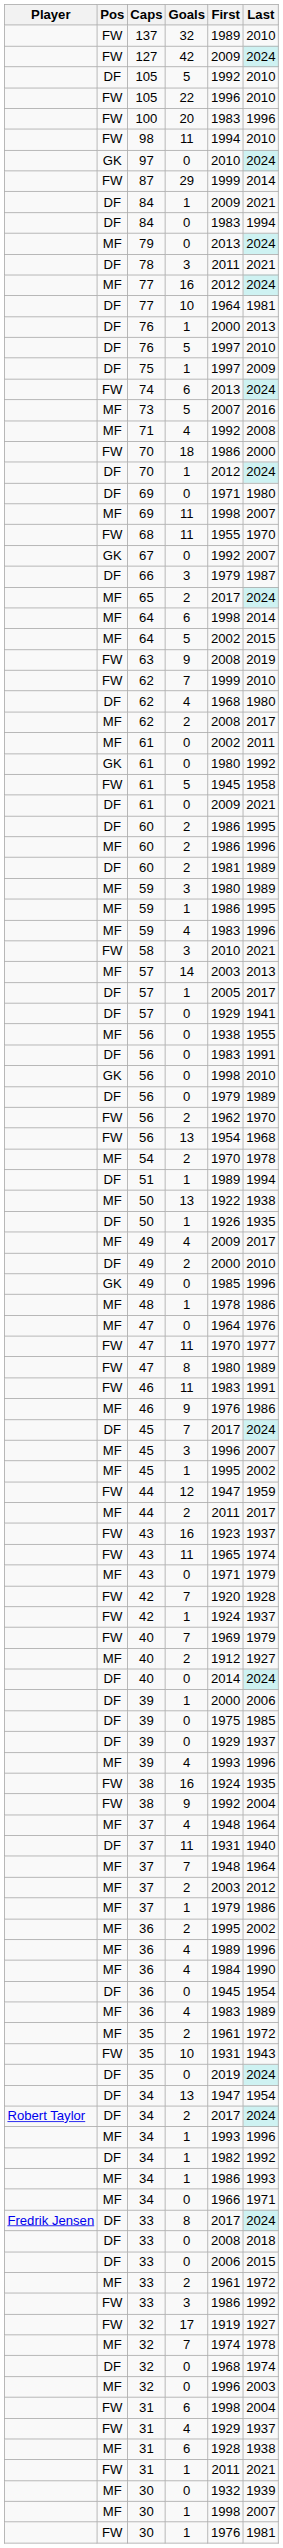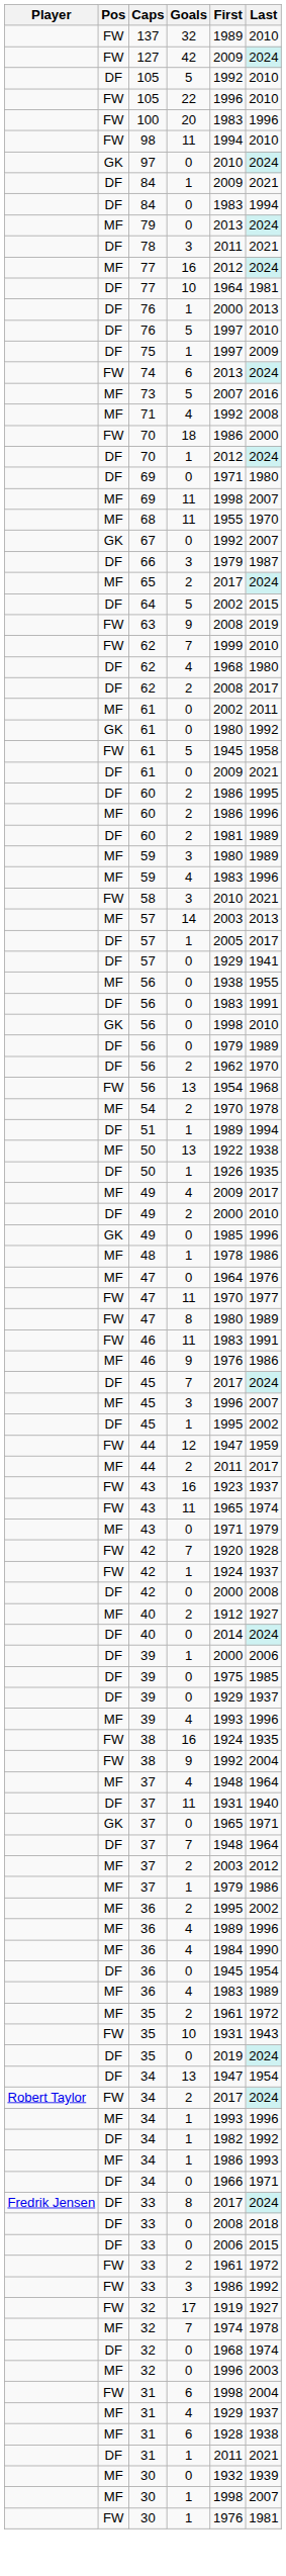 <table class="wikitable sortable" style="text-align: center;">
 <tr>
 <th>Player</th>
 <th>Pos</th>
 <th>Caps</th>
 <th>Goals</th>
 <th>First</th>
 <th>Last</th>
 </tr>
 <tr>
 <td align="left"></td>
 <td>FW</td>
 <td>137</td>
 <td>32</td>
 <td>1989</td>
 <td>2010</td>
 </tr>
 <tr>
 <td align="left"></td>
 <td>FW</td>
 <td>127</td>
 <td>42</td>
 <td>2009</td>
 <td style="background-color:#CEF2F2">2024</td>
 </tr>
 <tr>
 <td align="left"></td>
 <td>DF</td>
 <td>105</td>
 <td>5</td>
 <td>1992</td>
 <td>2010</td>
 </tr>
 <tr>
 <td align="left"></td>
 <td>FW</td>
 <td>105</td>
 <td>22</td>
 <td>1996</td>
 <td>2010</td>
 </tr>
 <tr>
 <td align="left"></td>
 <td>FW</td>
 <td>100</td>
 <td>20</td>
 <td>1983</td>
 <td>1996</td>
 </tr>
 <tr>
 <td align="left"></td>
 <td>FW</td>
 <td>98</td>
 <td>11</td>
 <td>1994</td>
 <td>2010</td>
 </tr>
 <tr>
 <td align="left"></td>
 <td>GK</td>
 <td>97</td>
 <td>0</td>
 <td>2010</td>
 <td style="background-color:#CEF2F2">2024</td>
-</tr>
-<tr>
-<td align="left"></td>
-<td>FW</td>
-<td>87</td>
-<td>29</td>
-<td>1999</td>
-<td>2014</td>
 </tr>
 <tr>
 <td align="left"></td>
 <td>DF</td>
 <td>84</td>
 <td>1</td>
 <td>2009</td>
 <td>2021</td>
 </tr>
 <tr>
 <td align="left"></td>
 <td>DF</td>
 <td>84</td>
 <td>0</td>
 <td>1983</td>
 <td>1994</td>
 </tr>
 <tr>
 <td align="left"></td>
 <td>MF</td>
 <td>79</td>
 <td>0</td>
 <td>2013</td>
 <td style="background-color:#CEF2F2">2024</td>
 </tr>
 <tr>
 <td align="left"></td>
 <td>DF</td>
 <td>78</td>
 <td>3</td>
 <td>2011</td>
 <td>2021</td>
 </tr>
 <tr>
 <td align="left"></td>
 <td>MF</td>
 <td>77</td>
 <td>16</td>
 <td>2012</td>
 <td style="background-color:#CEF2F2">2024</td>
 </tr>
 <tr>
 <td align="left"></td>
 <td>DF</td>
 <td>77</td>
 <td>10</td>
 <td>1964</td>
 <td>1981</td>
 </tr>
 <tr>
 <td align="left"></td>
 <td>DF</td>
 <td>76</td>
 <td>1</td>
 <td>2000</td>
 <td>2013</td>
 </tr>
 <tr>
 <td align="left"></td>
 <td>DF</td>
 <td>76</td>
 <td>5</td>
 <td>1997</td>
 <td>2010</td>
 </tr>
 <tr>
 <td align="left"></td>
 <td>DF</td>
 <td>75</td>
 <td>1</td>
 <td>1997</td>
 <td>2009</td>
 </tr>
 <tr>
 <td align="left"></td>
 <td>FW</td>
 <td>74</td>
 <td>6</td>
 <td>2013</td>
 <td style="background-color:#CEF2F2">2024</td>
 </tr>
 <tr>
 <td align="left"></td>
 <td>MF</td>
 <td>73</td>
 <td>5</td>
 <td>2007</td>
 <td>2016</td>
 </tr>
 <tr>
 <td align="left"></td>
 <td>MF</td>
 <td>71</td>
 <td>4</td>
 <td>1992</td>
 <td>2008</td>
 </tr>
 <tr>
 <td align="left"></td>
 <td>FW</td>
 <td>70</td>
 <td>18</td>
 <td>1986</td>
 <td>2000</td>
 </tr>
 <tr>
 <td align="left"></td>
 <td>DF</td>
 <td>70</td>
 <td>1</td>
 <td>2012</td>
 <td style="background-color:#CEF2F2">2024</td>
 </tr>
 <tr>
 <td align="left"></td>
 <td>DF</td>
 <td>69</td>
 <td>0</td>
 <td>1971</td>
 <td>1980</td>
 </tr>
 <tr>
 <td align="left"></td>
 <td>MF</td>
 <td>69</td>
 <td>11</td>
 <td>1998</td>
 <td>2007</td>
 </tr>
 <tr>
 <td align="left"></td>
-<td>FW</td>
+<td>MF</td>
 <td>68</td>
 <td>11</td>
 <td>1955</td>
 <td>1970</td>
 </tr>
 <tr>
 <td align="left"></td>
 <td>GK</td>
 <td>67</td>
 <td>0</td>
 <td>1992</td>
 <td>2007</td>
 </tr>
 <tr>
 <td align="left"></td>
 <td>DF</td>
 <td>66</td>
 <td>3</td>
 <td>1979</td>
 <td>1987</td>
 </tr>
 <tr>
 <td align="left"></td>
 <td>MF</td>
 <td>65</td>
 <td>2</td>
 <td>2017</td>
 <td style="background-color:#CEF2F2">2024</td>
 </tr>
 <tr>
 <td align="left"></td>
-<td>MF</td>
-<td>64</td>
-<td>6</td>
-<td>1998</td>
-<td>2014</td>
-</tr>
-<tr>
-<td align="left"></td>
-<td>MF</td>
+<td>DF</td>
 <td>64</td>
 <td>5</td>
 <td>2002</td>
 <td>2015</td>
 </tr>
 <tr>
 <td align="left"></td>
 <td>FW</td>
 <td>63</td>
 <td>9</td>
 <td>2008</td>
 <td>2019</td>
 </tr>
 <tr>
 <td align="left"></td>
 <td>FW</td>
 <td>62</td>
 <td>7</td>
 <td>1999</td>
 <td>2010</td>
 </tr>
 <tr>
 <td align="left"></td>
 <td>DF</td>
 <td>62</td>
 <td>4</td>
 <td>1968</td>
 <td>1980</td>
 </tr>
 <tr>
 <td align="left"></td>
-<td>MF</td>
+<td>DF</td>
 <td>62</td>
 <td>2</td>
 <td>2008</td>
 <td>2017</td>
 </tr>
 <tr>
 <td align="left"></td>
 <td>MF</td>
 <td>61</td>
 <td>0</td>
 <td>2002</td>
 <td>2011</td>
 </tr>
 <tr>
 <td align="left"></td>
 <td>GK</td>
 <td>61</td>
 <td>0</td>
 <td>1980</td>
 <td>1992</td>
 </tr>
 <tr>
 <td align="left"></td>
 <td>FW</td>
 <td>61</td>
 <td>5</td>
 <td>1945</td>
 <td>1958</td>
 </tr>
 <tr>
 <td align="left"></td>
 <td>DF</td>
 <td>61</td>
 <td>0</td>
 <td>2009</td>
 <td>2021</td>
 </tr>
 <tr>
 <td align="left"></td>
 <td>DF</td>
 <td>60</td>
 <td>2</td>
 <td>1986</td>
 <td>1995</td>
 </tr>
 <tr>
 <td align="left"></td>
 <td>MF</td>
 <td>60</td>
 <td>2</td>
 <td>1986</td>
 <td>1996</td>
 </tr>
 <tr>
 <td align="left"></td>
 <td>DF</td>
 <td>60</td>
 <td>2</td>
 <td>1981</td>
 <td>1989</td>
 </tr>
 <tr>
 <td align="left"></td>
 <td>MF</td>
 <td>59</td>
 <td>3</td>
 <td>1980</td>
 <td>1989</td>
-</tr>
-<tr>
-<td align="left"></td>
-<td>MF</td>
-<td>59</td>
-<td>1</td>
-<td>1986</td>
-<td>1995</td>
 </tr>
 <tr>
 <td align="left"></td>
 <td>MF</td>
 <td>59</td>
 <td>4</td>
 <td>1983</td>
 <td>1996</td>
 </tr>
 <tr>
 <td align="left"></td>
 <td>FW</td>
 <td>58</td>
 <td>3</td>
 <td>2010</td>
 <td>2021</td>
 </tr>
 <tr>
 <td align="left"></td>
 <td>MF</td>
 <td>57</td>
 <td>14</td>
 <td>2003</td>
 <td>2013</td>
 </tr>
 <tr>
 <td align="left"></td>
 <td>DF</td>
 <td>57</td>
 <td>1</td>
 <td>2005</td>
 <td>2017</td>
 </tr>
 <tr>
 <td align="left"></td>
 <td>DF</td>
 <td>57</td>
 <td>0</td>
 <td>1929</td>
 <td>1941</td>
 </tr>
 <tr>
 <td align="left"></td>
 <td>MF</td>
 <td>56</td>
 <td>0</td>
 <td>1938</td>
 <td>1955</td>
 </tr>
 <tr>
 <td align="left"></td>
 <td>DF</td>
 <td>56</td>
 <td>0</td>
 <td>1983</td>
 <td>1991</td>
 </tr>
 <tr>
 <td align="left"></td>
 <td>GK</td>
 <td>56</td>
 <td>0</td>
 <td>1998</td>
 <td>2010</td>
 </tr>
 <tr>
 <td align="left"></td>
 <td>DF</td>
 <td>56</td>
 <td>0</td>
 <td>1979</td>
 <td>1989</td>
 </tr>
 <tr>
 <td align="left"></td>
-<td>FW</td>
+<td>DF</td>
 <td>56</td>
 <td>2</td>
 <td>1962</td>
 <td>1970</td>
 </tr>
 <tr>
 <td align="left"></td>
 <td>FW</td>
 <td>56</td>
 <td>13</td>
 <td>1954</td>
 <td>1968</td>
 </tr>
 <tr>
 <td align="left"></td>
 <td>MF</td>
 <td>54</td>
 <td>2</td>
 <td>1970</td>
 <td>1978</td>
 </tr>
 <tr>
 <td align="left"></td>
 <td>DF</td>
 <td>51</td>
 <td>1</td>
 <td>1989</td>
 <td>1994</td>
 </tr>
 <tr>
 <td align="left"></td>
 <td>MF</td>
 <td>50</td>
 <td>13</td>
 <td>1922</td>
 <td>1938</td>
 </tr>
 <tr>
 <td align="left"></td>
 <td>DF</td>
 <td>50</td>
 <td>1</td>
 <td>1926</td>
 <td>1935</td>
 </tr>
 <tr>
 <td align="left"></td>
 <td>MF</td>
 <td>49</td>
 <td>4</td>
 <td>2009</td>
 <td>2017</td>
 </tr>
 <tr>
 <td align="left"></td>
 <td>DF</td>
 <td>49</td>
 <td>2</td>
 <td>2000</td>
 <td>2010</td>
 </tr>
 <tr>
 <td align="left"></td>
 <td>GK</td>
 <td>49</td>
 <td>0</td>
 <td>1985</td>
 <td>1996</td>
 </tr>
 <tr>
 <td align="left"></td>
 <td>MF</td>
 <td>48</td>
 <td>1</td>
 <td>1978</td>
 <td>1986</td>
 </tr>
 <tr>
 <td align="left"></td>
 <td>MF</td>
 <td>47</td>
 <td>0</td>
 <td>1964</td>
 <td>1976</td>
 </tr>
 <tr>
 <td align="left"></td>
 <td>FW</td>
 <td>47</td>
 <td>11</td>
 <td>1970</td>
 <td>1977</td>
 </tr>
 <tr>
 <td align="left"></td>
 <td>FW</td>
 <td>47</td>
 <td>8</td>
 <td>1980</td>
 <td>1989</td>
 </tr>
 <tr>
 <td align="left"></td>
 <td>FW</td>
 <td>46</td>
 <td>11</td>
 <td>1983</td>
 <td>1991</td>
 </tr>
 <tr>
 <td align="left"></td>
 <td>MF</td>
 <td>46</td>
 <td>9</td>
 <td>1976</td>
 <td>1986</td>
 </tr>
 <tr>
 <td align="left"></td>
 <td>DF</td>
 <td>45</td>
 <td>7</td>
 <td>2017</td>
 <td style="background-color:#CEF2F2">2024</td>
 </tr>
 <tr>
 <td align="left"></td>
 <td>MF</td>
 <td>45</td>
 <td>3</td>
 <td>1996</td>
 <td>2007</td>
 </tr>
 <tr>
 <td align="left"></td>
-<td>MF</td>
+<td>DF</td>
 <td>45</td>
 <td>1</td>
 <td>1995</td>
 <td>2002</td>
 </tr>
 <tr>
 <td align="left"></td>
 <td>FW</td>
 <td>44</td>
 <td>12</td>
 <td>1947</td>
 <td>1959</td>
 </tr>
 <tr>
 <td align="left"></td>
 <td>MF</td>
 <td>44</td>
 <td>2</td>
 <td>2011</td>
 <td>2017</td>
 </tr>
 <tr>
 <td align="left"></td>
 <td>FW</td>
 <td>43</td>
 <td>16</td>
 <td>1923</td>
 <td>1937</td>
 </tr>
 <tr>
 <td align="left"></td>
 <td>FW</td>
 <td>43</td>
 <td>11</td>
 <td>1965</td>
 <td>1974</td>
 </tr>
 <tr>
 <td align="left"></td>
 <td>MF</td>
 <td>43</td>
 <td>0</td>
 <td>1971</td>
 <td>1979</td>
 </tr>
 <tr>
 <td align="left"></td>
 <td>FW</td>
 <td>42</td>
 <td>7</td>
 <td>1920</td>
 <td>1928</td>
 </tr>
 <tr>
 <td align="left"></td>
 <td>FW</td>
 <td>42</td>
 <td>1</td>
 <td>1924</td>
 <td>1937</td>
 </tr>
 <tr>
 <td align="left"></td>
-<td>FW</td>
-<td>40</td>
-<td>7</td>
-<td>1969</td>
-<td>1979</td>
+<td>DF</td>
+<td>42</td>
+<td>0</td>
+<td>2000</td>
+<td>2008</td>
 </tr>
 <tr>
 <td align="left"></td>
 <td>MF</td>
 <td>40</td>
 <td>2</td>
 <td>1912</td>
 <td>1927</td>
 </tr>
 <tr>
 <td align="left"></td>
 <td>DF</td>
 <td>40</td>
 <td>0</td>
 <td>2014</td>
 <td style="background-color:#CEF2F2">2024</td>
 </tr>
 <tr>
 <td align="left"></td>
 <td>DF</td>
 <td>39</td>
 <td>1</td>
 <td>2000</td>
 <td>2006</td>
 </tr>
 <tr>
 <td align="left"></td>
 <td>DF</td>
 <td>39</td>
 <td>0</td>
 <td>1975</td>
 <td>1985</td>
 </tr>
 <tr>
 <td align="left"></td>
 <td>DF</td>
 <td>39</td>
 <td>0</td>
 <td>1929</td>
 <td>1937</td>
 </tr>
 <tr>
 <td align="left"></td>
 <td>MF</td>
 <td>39</td>
 <td>4</td>
 <td>1993</td>
 <td>1996</td>
 </tr>
 <tr>
 <td align="left"></td>
 <td>FW</td>
 <td>38</td>
 <td>16</td>
 <td>1924</td>
 <td>1935</td>
 </tr>
 <tr>
 <td align="left"></td>
 <td>FW</td>
 <td>38</td>
 <td>9</td>
 <td>1992</td>
 <td>2004</td>
 </tr>
 <tr>
 <td align="left"></td>
 <td>MF</td>
 <td>37</td>
 <td>4</td>
 <td>1948</td>
 <td>1964</td>
 </tr>
 <tr>
 <td align="left"></td>
 <td>DF</td>
 <td>37</td>
 <td>11</td>
 <td>1931</td>
 <td>1940</td>
 </tr>
 <tr>
 <td align="left"></td>
-<td>MF</td>
+<td>GK</td>
+<td>37</td>
+<td>0</td>
+<td>1965</td>
+<td>1971</td>
+</tr>
+<tr>
+<td align="left"></td>
+<td>DF</td>
 <td>37</td>
 <td>7</td>
 <td>1948</td>
 <td>1964</td>
 </tr>
 <tr>
 <td align="left"></td>
 <td>MF</td>
 <td>37</td>
 <td>2</td>
 <td>2003</td>
 <td>2012</td>
 </tr>
 <tr>
 <td align="left"></td>
 <td>MF</td>
 <td>37</td>
 <td>1</td>
 <td>1979</td>
 <td>1986</td>
 </tr>
 <tr>
 <td align="left"></td>
 <td>MF</td>
 <td>36</td>
 <td>2</td>
 <td>1995</td>
 <td>2002</td>
 </tr>
 <tr>
 <td align="left"></td>
 <td>MF</td>
 <td>36</td>
 <td>4</td>
 <td>1989</td>
 <td>1996</td>
 </tr>
 <tr>
 <td align="left"></td>
 <td>MF</td>
 <td>36</td>
 <td>4</td>
 <td>1984</td>
 <td>1990</td>
 </tr>
 <tr>
 <td align="left"></td>
 <td>DF</td>
 <td>36</td>
 <td>0</td>
 <td>1945</td>
 <td>1954</td>
 </tr>
 <tr>
 <td align="left"></td>
 <td>MF</td>
 <td>36</td>
 <td>4</td>
 <td>1983</td>
 <td>1989</td>
 </tr>
 <tr>
 <td align="left"></td>
 <td>MF</td>
 <td>35</td>
 <td>2</td>
 <td>1961</td>
 <td>1972</td>
 </tr>
 <tr>
 <td align="left"></td>
 <td>FW</td>
 <td>35</td>
 <td>10</td>
 <td>1931</td>
 <td>1943</td>
 </tr>
 <tr>
 <td align="left"></td>
 <td>DF</td>
 <td>35</td>
 <td>0</td>
 <td>2019</td>
 <td style="background-color:#CEF2F2">2024</td>
 </tr>
 <tr>
 <td align="left"></td>
 <td>DF</td>
 <td>34</td>
 <td>13</td>
 <td>1947</td>
 <td>1954</td>
 </tr>
 <tr>
 <td align="left"><a href='#'>Robert Taylor</a></td>
-<td>DF</td>
+<td>FW</td>
 <td>34</td>
 <td>2</td>
 <td>2017</td>
 <td style="background-color:#CEF2F2">2024</td>
 </tr>
 <tr>
 <td align="left"></td>
 <td>MF</td>
 <td>34</td>
 <td>1</td>
 <td>1993</td>
 <td>1996</td>
 </tr>
 <tr>
 <td align="left"></td>
 <td>DF</td>
 <td>34</td>
 <td>1</td>
 <td>1982</td>
 <td>1992</td>
 </tr>
 <tr>
 <td align="left"></td>
 <td>MF</td>
 <td>34</td>
 <td>1</td>
 <td>1986</td>
 <td>1993</td>
 </tr>
 <tr>
 <td align="left"></td>
-<td>MF</td>
+<td>DF</td>
 <td>34</td>
 <td>0</td>
 <td>1966</td>
 <td>1971</td>
 </tr>
 <tr>
 <td align="left"><a href='#'>Fredrik Jensen</a></td>
 <td>DF</td>
 <td>33</td>
 <td>8</td>
 <td>2017</td>
 <td style="background-color:#CEF2F2">2024</td>
 </tr>
 <tr>
 <td align="left"></td>
 <td>DF</td>
 <td>33</td>
 <td>0</td>
 <td>2008</td>
 <td>2018</td>
 </tr>
 <tr>
 <td align="left"></td>
 <td>DF</td>
 <td>33</td>
 <td>0</td>
 <td>2006</td>
 <td>2015</td>
 </tr>
 <tr>
 <td align="left"></td>
-<td>MF</td>
+<td>FW</td>
 <td>33</td>
 <td>2</td>
 <td>1961</td>
 <td>1972</td>
 </tr>
 <tr>
 <td align="left"></td>
 <td>FW</td>
 <td>33</td>
 <td>3</td>
 <td>1986</td>
 <td>1992</td>
 </tr>
 <tr>
 <td align="left"></td>
 <td>FW</td>
 <td>32</td>
 <td>17</td>
 <td>1919</td>
 <td>1927</td>
 </tr>
 <tr>
 <td align="left"></td>
 <td>MF</td>
 <td>32</td>
 <td>7</td>
 <td>1974</td>
 <td>1978</td>
 </tr>
 <tr>
 <td align="left"></td>
 <td>DF</td>
 <td>32</td>
 <td>0</td>
 <td>1968</td>
 <td>1974</td>
 </tr>
 <tr>
 <td align="left"></td>
 <td>MF</td>
 <td>32</td>
 <td>0</td>
 <td>1996</td>
 <td>2003</td>
 </tr>
 <tr>
 <td align="left"></td>
 <td>FW</td>
 <td>31</td>
 <td>6</td>
 <td>1998</td>
 <td>2004</td>
 </tr>
 <tr>
 <td align="left"></td>
-<td>FW</td>
+<td>MF</td>
 <td>31</td>
 <td>4</td>
 <td>1929</td>
 <td>1937</td>
 </tr>
 <tr>
 <td align="left"></td>
 <td>MF</td>
 <td>31</td>
 <td>6</td>
 <td>1928</td>
 <td>1938</td>
 </tr>
 <tr>
 <td align="left"></td>
-<td>FW</td>
+<td>DF</td>
 <td>31</td>
 <td>1</td>
 <td>2011</td>
 <td>2021</td>
 </tr>
 <tr>
 <td align="left"></td>
 <td>MF</td>
 <td>30</td>
 <td>0</td>
 <td>1932</td>
 <td>1939</td>
 </tr>
 <tr>
 <td align="left"></td>
 <td>MF</td>
 <td>30</td>
 <td>1</td>
 <td>1998</td>
 <td>2007</td>
 </tr>
 <tr>
 <td align="left"></td>
 <td>FW</td>
 <td>30</td>
 <td>1</td>
 <td>1976</td>
 <td>1981</td>
 </tr>
 </table>
